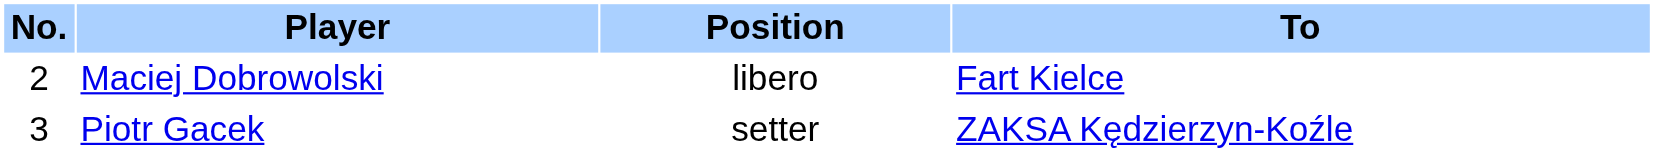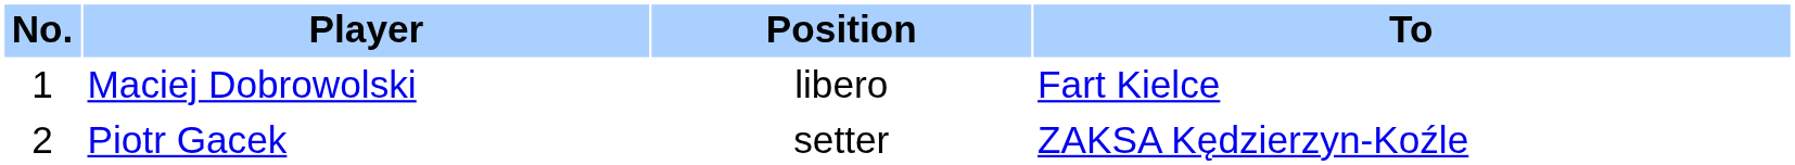 <table border="0" cellspacing="1" cellpadding="2">
 <tr bgcolor=#AAD0FF>
 <th width=4%>No.</th>
 <th width=30%>Player</th>
 <th width=20%>Position</th>
 <th width=40%>To</th>
 </tr>
 <tr>
-<td align=center>2</td>
+<td align=center>1</td>
 <td> <a href='#'>Maciej Dobrowolski</a></td>
 <td align=center>libero</td>
 <td><a href='#'>Fart Kielce</a></td>
 </tr>
 <tr>
-<td align=center>3</td>
+<td align=center>2</td>
 <td> <a href='#'>Piotr Gacek</a></td>
 <td align=center>setter</td>
 <td><a href='#'>ZAKSA Kędzierzyn-Koźle</a></td>
 </tr>
 <tr>
 </tr>
 </table>
